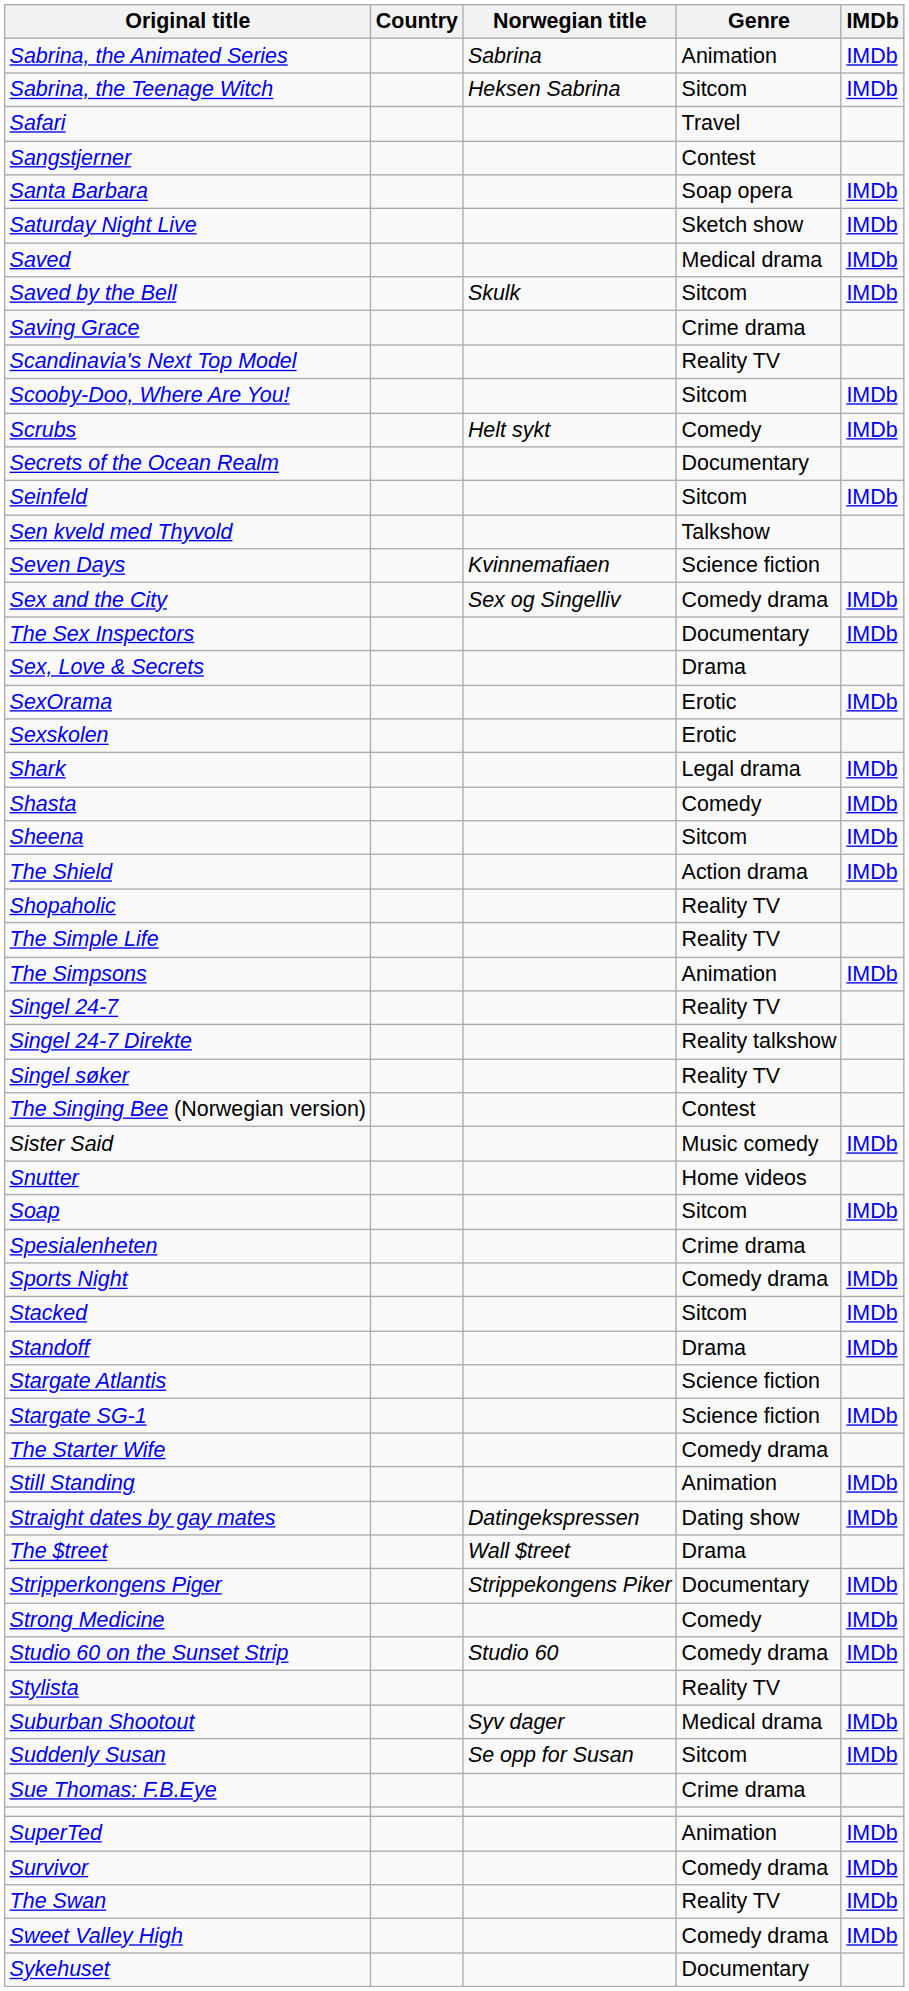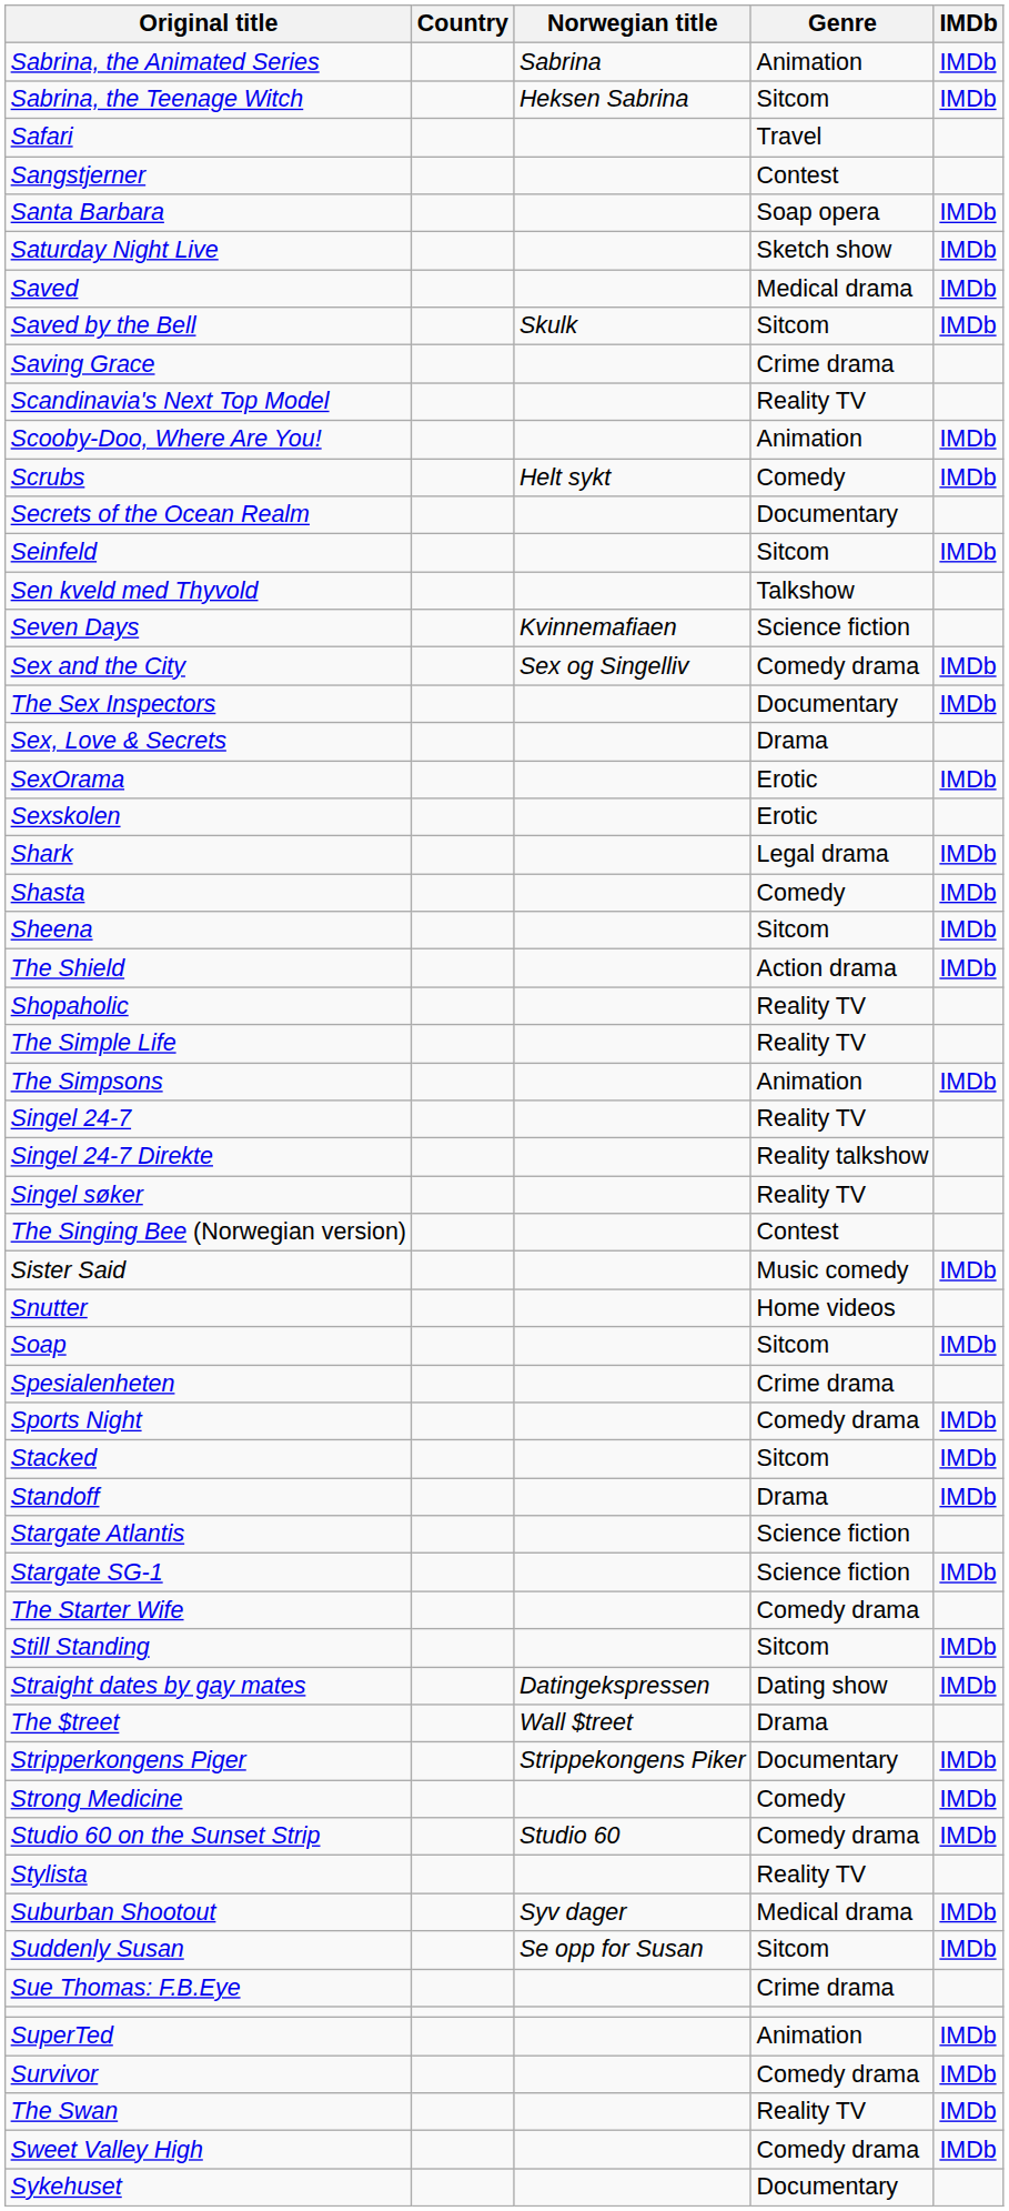 <table class="wikitable">
 <tr>
 <th>Original title</th>
 <th>Country</th>
 <th>Norwegian title</th>
 <th>Genre</th>
 <th>IMDb</th>
 </tr>
 <tr>
 <td><em><a href='#'>Sabrina, the Animated Series</a></em></td>
 <td></td>
 <td><em>Sabrina</em></td>
 <td>Animation</td>
 <td><a href='#'>IMDb</a></td>
 </tr>
 <tr>
 <td><em><a href='#'>Sabrina, the Teenage Witch</a></em></td>
 <td></td>
 <td><em>Heksen Sabrina</em></td>
 <td>Sitcom</td>
 <td><a href='#'>IMDb</a></td>
 </tr>
 <tr>
 <td><em><a href='#'>Safari</a></em></td>
 <td></td>
 <td></td>
 <td>Travel</td>
 <td></td>
 </tr>
 <tr>
 <td><em><a href='#'>Sangstjerner</a></em></td>
 <td></td>
 <td></td>
 <td>Contest</td>
 <td></td>
 </tr>
 <tr>
 <td><em><a href='#'>Santa Barbara</a></em></td>
 <td></td>
 <td></td>
 <td>Soap opera</td>
 <td><a href='#'>IMDb</a></td>
 </tr>
 <tr>
 <td><em><a href='#'>Saturday Night Live</a></em></td>
 <td></td>
 <td></td>
 <td>Sketch show</td>
 <td><a href='#'>IMDb</a></td>
 </tr>
 <tr>
 <td><em><a href='#'>Saved</a></em></td>
 <td></td>
 <td></td>
 <td>Medical drama</td>
 <td><a href='#'>IMDb</a></td>
 </tr>
 <tr>
 <td><em><a href='#'>Saved by the Bell</a></em></td>
 <td></td>
 <td><em>Skulk</em></td>
 <td>Sitcom</td>
 <td><a href='#'>IMDb</a></td>
 </tr>
 <tr>
 <td><em><a href='#'>Saving Grace</a></em></td>
 <td></td>
 <td></td>
 <td>Crime drama</td>
 <td></td>
 </tr>
 <tr>
 <td><em><a href='#'>Scandinavia's Next Top Model</a></em></td>
 <td>  </td>
 <td></td>
 <td>Reality TV</td>
 <td></td>
 </tr>
 <tr>
 <td><em><a href='#'>Scooby-Doo, Where Are You!</a></em></td>
 <td></td>
 <td></td>
-<td>Sitcom</td>
+<td>Animation</td>
 <td><a href='#'>IMDb</a></td>
 </tr>
 <tr>
 <td><em><a href='#'>Scrubs</a></em></td>
 <td></td>
 <td><em>Helt sykt</em></td>
 <td>Comedy</td>
 <td><a href='#'>IMDb</a></td>
 </tr>
 <tr>
 <td><em><a href='#'>Secrets of the Ocean Realm</a></em></td>
 <td></td>
 <td></td>
 <td>Documentary</td>
 <td></td>
 </tr>
 <tr>
 <td><em><a href='#'>Seinfeld</a></em></td>
 <td></td>
 <td></td>
 <td>Sitcom</td>
 <td><a href='#'>IMDb</a></td>
 </tr>
 <tr>
 <td><em><a href='#'>Sen kveld med Thyvold</a></em></td>
 <td></td>
 <td></td>
 <td>Talkshow</td>
 <td></td>
 </tr>
 <tr>
 <td><em><a href='#'>Seven Days</a></em></td>
 <td></td>
 <td><em>Kvinnemafiaen</em></td>
 <td>Science fiction</td>
 <td></td>
 </tr>
 <tr>
 <td><em><a href='#'>Sex and the City</a></em></td>
 <td></td>
 <td><em>Sex og Singelliv</em></td>
 <td>Comedy drama</td>
 <td><a href='#'>IMDb</a></td>
 </tr>
 <tr>
 <td><em><a href='#'>The Sex Inspectors</a></em></td>
 <td></td>
 <td></td>
 <td>Documentary</td>
 <td><a href='#'>IMDb</a></td>
 </tr>
 <tr>
 <td><em><a href='#'>Sex, Love & Secrets</a></em></td>
 <td></td>
 <td></td>
 <td>Drama</td>
 <td></td>
 </tr>
 <tr>
 <td><em><a href='#'>SexOrama</a></em></td>
 <td></td>
 <td></td>
 <td>Erotic</td>
 <td><a href='#'>IMDb</a></td>
 </tr>
 <tr>
 <td><em><a href='#'>Sexskolen</a></em></td>
 <td></td>
 <td></td>
 <td>Erotic</td>
 <td></td>
 </tr>
 <tr>
 <td><em><a href='#'>Shark</a></em></td>
 <td></td>
 <td></td>
 <td>Legal drama</td>
 <td><a href='#'>IMDb</a></td>
 </tr>
 <tr>
 <td><em><a href='#'>Shasta</a></em></td>
 <td></td>
 <td></td>
 <td>Comedy</td>
 <td><a href='#'>IMDb</a></td>
 </tr>
 <tr>
 <td><em><a href='#'>Sheena</a></em></td>
 <td></td>
 <td></td>
 <td>Sitcom</td>
 <td><a href='#'>IMDb</a></td>
 </tr>
 <tr>
 <td><em><a href='#'>The Shield</a></em></td>
 <td></td>
 <td></td>
 <td>Action drama</td>
 <td><a href='#'>IMDb</a></td>
 </tr>
 <tr>
 <td><em><a href='#'>Shopaholic</a></em></td>
 <td></td>
 <td></td>
 <td>Reality TV</td>
 <td></td>
 </tr>
 <tr>
 <td><em><a href='#'>The Simple Life</a></em></td>
 <td></td>
 <td></td>
 <td>Reality TV</td>
 <td></td>
 </tr>
 <tr>
 <td><em><a href='#'>The Simpsons</a></em></td>
 <td></td>
 <td></td>
 <td>Animation</td>
 <td><a href='#'>IMDb</a></td>
 </tr>
 <tr>
 <td><em><a href='#'>Singel 24-7</a></em></td>
 <td></td>
 <td></td>
 <td>Reality TV</td>
 <td></td>
 </tr>
 <tr>
 <td><em><a href='#'>Singel 24-7 Direkte</a></em></td>
 <td></td>
 <td></td>
 <td>Reality talkshow</td>
 <td></td>
 </tr>
 <tr>
 <td><em><a href='#'>Singel søker</a></em></td>
 <td></td>
 <td></td>
 <td>Reality TV</td>
 <td></td>
 </tr>
 <tr>
 <td><em><a href='#'>The Singing Bee</a></em>   (Norwegian version)</td>
 <td></td>
 <td></td>
 <td>Contest</td>
 <td></td>
 </tr>
 <tr>
 <td><em>Sister Said</em></td>
 <td></td>
 <td></td>
 <td>Music comedy</td>
 <td><a href='#'>IMDb</a></td>
 </tr>
 <tr>
 <td><em><a href='#'>Snutter</a></em></td>
 <td></td>
 <td></td>
 <td>Home videos</td>
 <td></td>
 </tr>
 <tr>
 <td><em><a href='#'>Soap</a></em></td>
 <td></td>
 <td></td>
 <td>Sitcom</td>
 <td><a href='#'>IMDb</a></td>
 </tr>
 <tr>
 <td><em><a href='#'>Spesialenheten</a></em></td>
 <td></td>
 <td></td>
 <td>Crime drama</td>
 <td></td>
 </tr>
 <tr>
 <td><em><a href='#'>Sports Night</a></em></td>
 <td></td>
 <td></td>
 <td>Comedy drama</td>
 <td><a href='#'>IMDb</a></td>
 </tr>
 <tr>
 <td><em><a href='#'>Stacked</a></em></td>
 <td></td>
 <td></td>
 <td>Sitcom</td>
 <td><a href='#'>IMDb</a></td>
 </tr>
 <tr>
 <td><em><a href='#'>Standoff</a></em></td>
 <td></td>
 <td></td>
 <td>Drama</td>
 <td><a href='#'>IMDb</a></td>
 </tr>
 <tr>
 <td><em><a href='#'>Stargate Atlantis</a></em></td>
 <td></td>
 <td></td>
 <td>Science fiction</td>
 <td></td>
 </tr>
 <tr>
 <td><em><a href='#'>Stargate SG-1</a></em></td>
 <td></td>
 <td></td>
 <td>Science fiction</td>
 <td><a href='#'>IMDb</a></td>
 </tr>
 <tr>
 <td><em><a href='#'>The Starter Wife</a></em></td>
 <td></td>
 <td></td>
 <td>Comedy drama</td>
 <td></td>
 </tr>
 <tr>
 <td><em><a href='#'>Still Standing</a></em></td>
 <td></td>
 <td></td>
-<td>Animation</td>
+<td>Sitcom</td>
 <td><a href='#'>IMDb</a></td>
 </tr>
 <tr>
 <td><em><a href='#'>Straight dates by gay mates</a></em></td>
 <td></td>
 <td><em>Datingekspressen</em></td>
 <td>Dating show</td>
 <td><a href='#'>IMDb</a></td>
 </tr>
 <tr>
 <td><em><a href='#'>The $treet</a></em></td>
 <td></td>
 <td><em>Wall $treet</em></td>
 <td>Drama</td>
 <td></td>
 </tr>
 <tr>
 <td><em><a href='#'>Stripperkongens Piger</a></em></td>
 <td></td>
 <td><em>Strippekongens Piker</em></td>
 <td>Documentary</td>
 <td><a href='#'>IMDb</a></td>
 </tr>
 <tr>
 <td><em><a href='#'>Strong Medicine</a></em></td>
 <td></td>
 <td></td>
 <td>Comedy</td>
 <td><a href='#'>IMDb</a></td>
 </tr>
 <tr>
 <td><em><a href='#'>Studio 60 on the Sunset Strip</a></em></td>
 <td></td>
 <td><em>Studio 60</em></td>
 <td>Comedy drama</td>
 <td><a href='#'>IMDb</a></td>
 </tr>
 <tr>
 <td><em><a href='#'>Stylista</a></em></td>
 <td></td>
 <td></td>
 <td>Reality TV</td>
 <td></td>
 </tr>
 <tr>
 <td><em><a href='#'>Suburban Shootout</a></em></td>
 <td></td>
 <td><em>Syv dager</em></td>
 <td>Medical drama</td>
 <td><a href='#'>IMDb</a></td>
 </tr>
 <tr>
 <td><em><a href='#'>Suddenly Susan</a></em></td>
 <td></td>
 <td><em>Se opp for Susan</em></td>
 <td>Sitcom</td>
 <td><a href='#'>IMDb</a></td>
 </tr>
 <tr>
 <td><em><a href='#'>Sue Thomas: F.B.Eye</a></em></td>
 <td> </td>
 <td></td>
 <td>Crime drama</td>
 <td></td>
 </tr>
 <tr>
 <td><em></em></td>
 <td></td>
 <td></td>
 <td></td>
 <td></td>
 </tr>
 <tr>
 <td><em><a href='#'>SuperTed</a></em></td>
 <td></td>
 <td></td>
 <td>Animation</td>
 <td><a href='#'>IMDb</a></td>
 </tr>
 <tr>
 <td><em><a href='#'>Survivor</a></em></td>
 <td></td>
 <td></td>
 <td>Comedy drama</td>
 <td><a href='#'>IMDb</a></td>
 </tr>
 <tr>
 <td><em><a href='#'>The Swan</a></em></td>
 <td></td>
 <td></td>
 <td>Reality TV</td>
 <td><a href='#'>IMDb</a></td>
 </tr>
 <tr>
 <td><em><a href='#'>Sweet Valley High</a></em></td>
 <td></td>
 <td></td>
 <td>Comedy drama</td>
 <td><a href='#'>IMDb</a></td>
 </tr>
 <tr>
 <td><em><a href='#'>Sykehuset</a></em></td>
 <td></td>
 <td></td>
 <td>Documentary</td>
 <td></td>
 </tr>
 </table>
